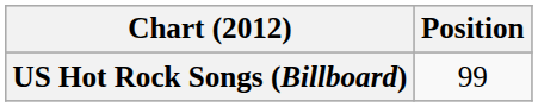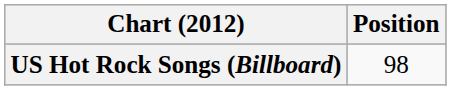 <table class="wikitable plainrowheaders" style="text-align:center;">
 <tr>
 <th>Chart (2012)</th>
 <th>Position</th>
 </tr>
 <tr>
 <th scope="row">US Hot Rock Songs (<em>Billboard</em>)</th>
-<td>99</td>
+<td>98</td>
 </tr>
 </table>
